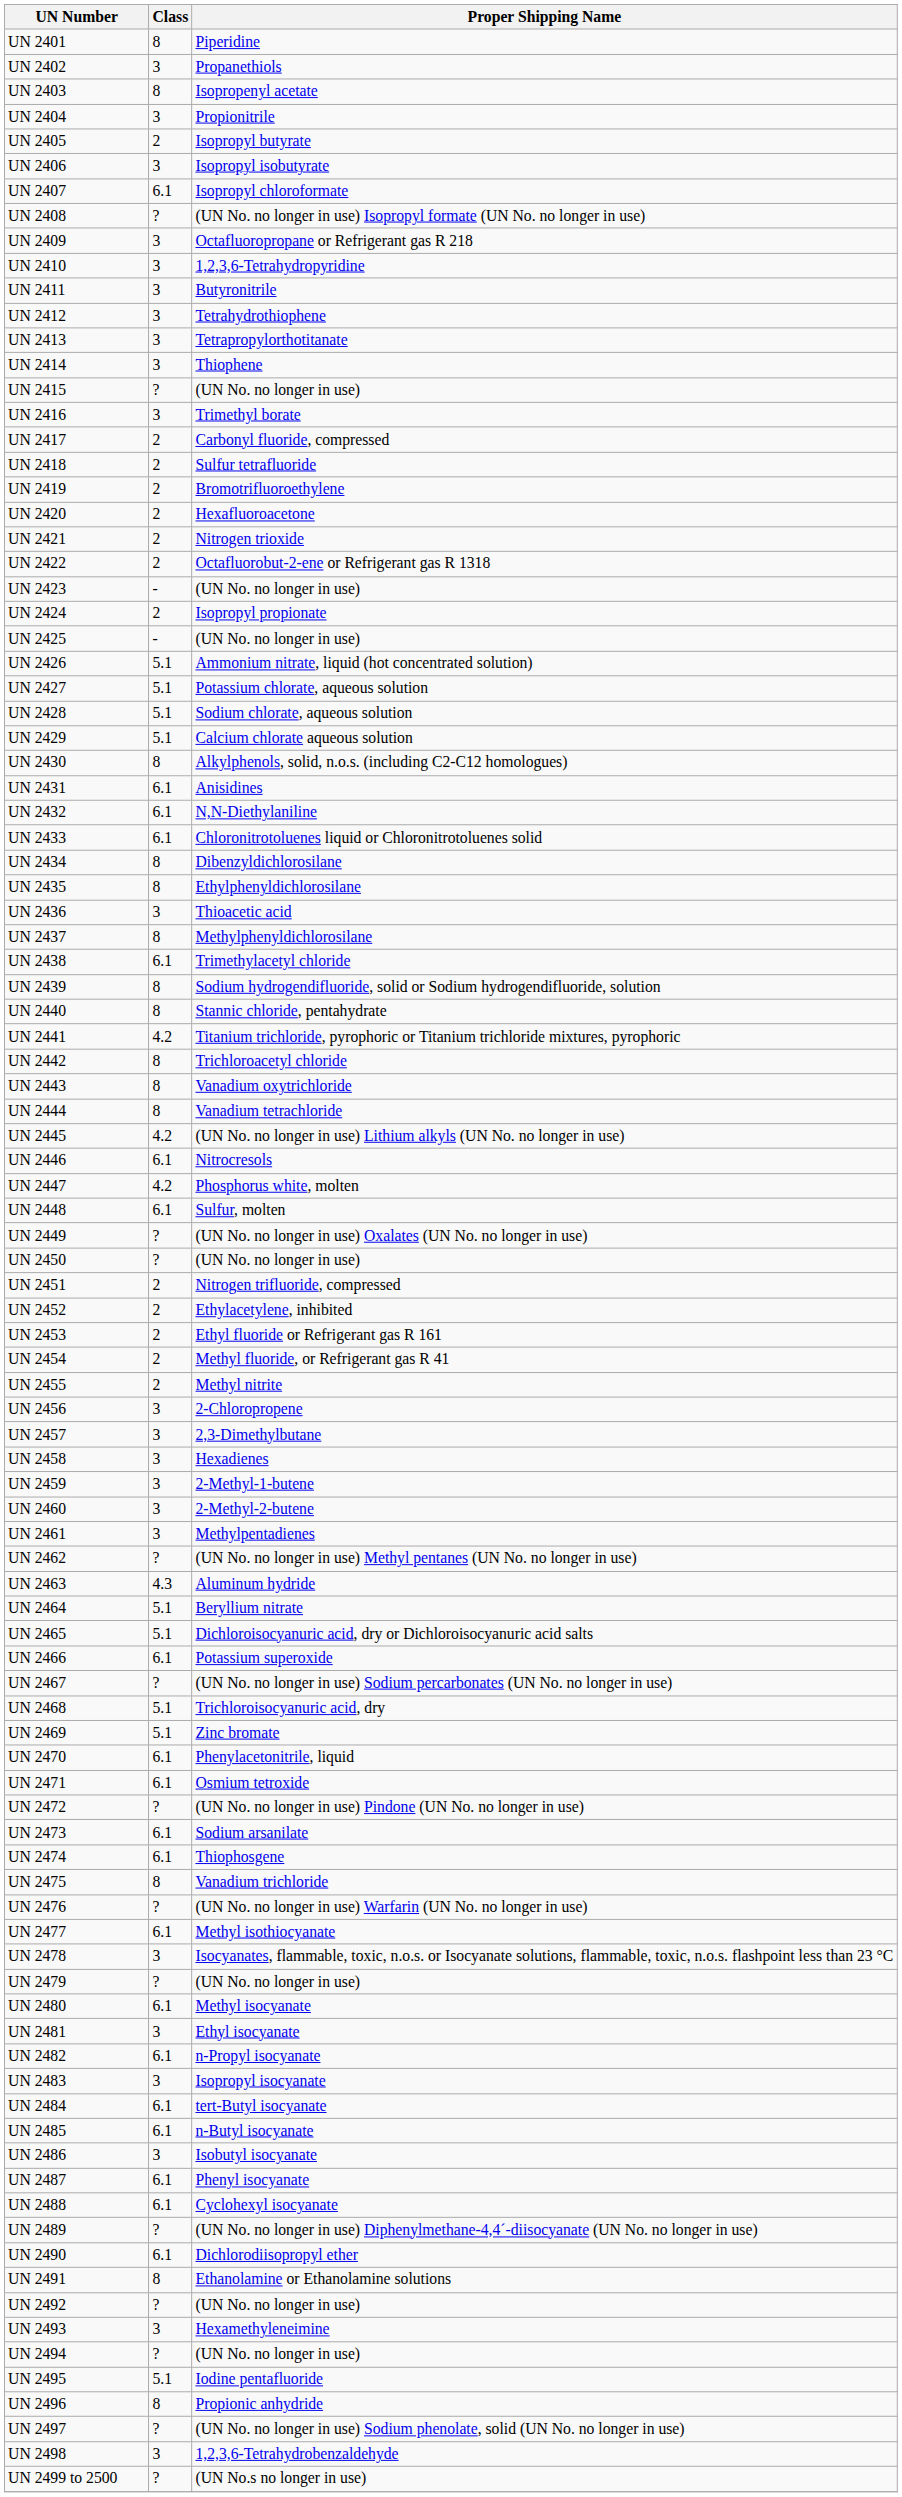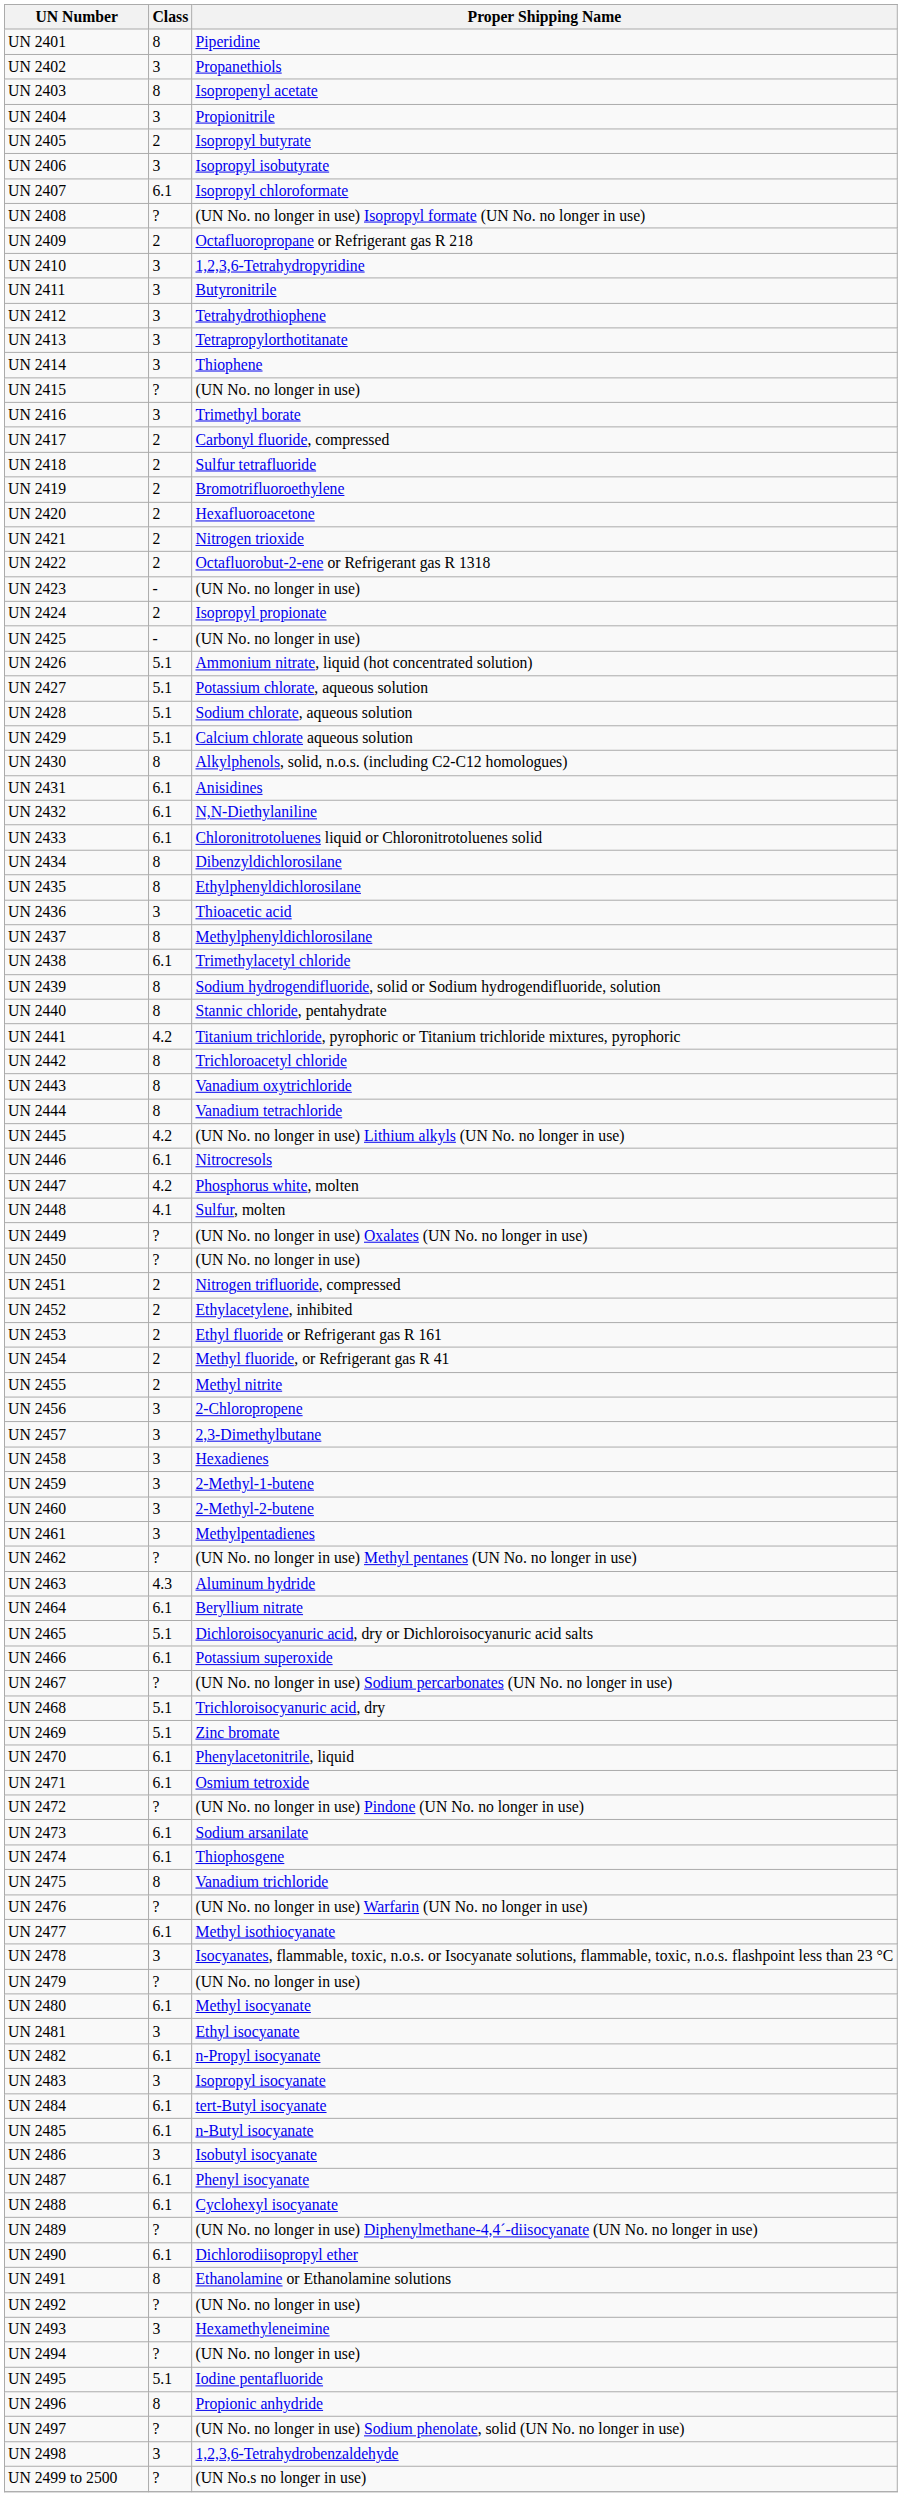 <table class="wikitable">
 <tr>
 <th width="140px">UN Number</th>
 <th>Class</th>
 <th>Proper Shipping Name</th>
 </tr>
 <tr>
 <td>UN 2401</td>
 <td>8</td>
 <td><a href='#'>Piperidine</a></td>
 </tr>
 <tr>
 <td>UN 2402</td>
 <td>3</td>
 <td><a href='#'>Propanethiols</a></td>
 </tr>
 <tr>
 <td>UN 2403</td>
 <td>8</td>
 <td><a href='#'>Isopropenyl acetate</a></td>
 </tr>
 <tr>
 <td>UN 2404</td>
 <td>3</td>
 <td><a href='#'>Propionitrile</a></td>
 </tr>
 <tr>
 <td>UN 2405</td>
 <td>2</td>
 <td><a href='#'>Isopropyl butyrate</a></td>
 </tr>
 <tr>
 <td>UN 2406</td>
 <td>3</td>
 <td><a href='#'>Isopropyl isobutyrate</a></td>
 </tr>
 <tr>
 <td>UN 2407</td>
 <td>6.1</td>
 <td><a href='#'>Isopropyl chloroformate</a></td>
 </tr>
 <tr>
 <td>UN 2408</td>
 <td>?</td>
 <td>(UN No. no longer in use) <a href='#'>Isopropyl formate</a> (UN No. no longer in use)</td>
 </tr>
 <tr>
 <td>UN 2409</td>
-<td>3</td>
+<td>2</td>
 <td><a href='#'>Octafluoropropane</a> or Refrigerant gas R 218</td>
 </tr>
 <tr>
 <td>UN 2410</td>
 <td>3</td>
 <td><a href='#'>1,2,3,6-Tetrahydropyridine</a></td>
 </tr>
 <tr>
 <td>UN 2411</td>
 <td>3</td>
 <td><a href='#'>Butyronitrile</a></td>
 </tr>
 <tr>
 <td>UN 2412</td>
 <td>3</td>
 <td><a href='#'>Tetrahydrothiophene</a></td>
 </tr>
 <tr>
 <td>UN 2413</td>
 <td>3</td>
 <td><a href='#'>Tetrapropylorthotitanate</a></td>
 </tr>
 <tr>
 <td>UN 2414</td>
 <td>3</td>
 <td><a href='#'>Thiophene</a></td>
 </tr>
 <tr>
 <td>UN 2415</td>
 <td>?</td>
 <td>(UN No. no longer in use)</td>
 </tr>
 <tr>
 <td>UN 2416</td>
 <td>3</td>
 <td><a href='#'>Trimethyl borate</a></td>
 </tr>
 <tr>
 <td>UN 2417</td>
 <td>2</td>
 <td><a href='#'>Carbonyl fluoride</a>, compressed</td>
 </tr>
 <tr>
 <td>UN 2418</td>
 <td>2</td>
 <td><a href='#'>Sulfur tetrafluoride</a></td>
 </tr>
 <tr>
 <td>UN 2419</td>
 <td>2</td>
 <td><a href='#'>Bromotrifluoroethylene</a></td>
 </tr>
 <tr>
 <td>UN 2420</td>
 <td>2</td>
 <td><a href='#'>Hexafluoroacetone</a></td>
 </tr>
 <tr>
 <td>UN 2421</td>
 <td>2</td>
 <td><a href='#'>Nitrogen trioxide</a></td>
 </tr>
 <tr>
 <td>UN 2422</td>
 <td>2</td>
 <td><a href='#'>Octafluorobut-2-ene</a> or Refrigerant gas R 1318</td>
 </tr>
 <tr>
 <td>UN 2423</td>
 <td>-</td>
 <td>(UN No. no longer in use)</td>
 </tr>
 <tr>
 <td>UN 2424</td>
 <td>2</td>
 <td><a href='#'>Isopropyl propionate</a></td>
 </tr>
 <tr>
 <td>UN 2425</td>
 <td>-</td>
 <td>(UN No. no longer in use)</td>
 </tr>
 <tr>
 <td>UN 2426</td>
 <td>5.1</td>
 <td><a href='#'>Ammonium nitrate</a>, liquid (hot concentrated solution)</td>
 </tr>
 <tr>
 <td>UN 2427</td>
 <td>5.1</td>
 <td><a href='#'>Potassium chlorate</a>, aqueous solution</td>
 </tr>
 <tr>
 <td>UN 2428</td>
 <td>5.1</td>
 <td><a href='#'>Sodium chlorate</a>, aqueous solution</td>
 </tr>
 <tr>
 <td>UN 2429</td>
 <td>5.1</td>
 <td><a href='#'>Calcium chlorate</a> aqueous solution</td>
 </tr>
 <tr>
 <td>UN 2430</td>
 <td>8</td>
 <td><a href='#'>Alkylphenols</a>, solid, n.o.s. (including C2-C12 homologues)</td>
 </tr>
 <tr>
 <td>UN 2431</td>
 <td>6.1</td>
 <td><a href='#'>Anisidines</a></td>
 </tr>
 <tr>
 <td>UN 2432</td>
 <td>6.1</td>
 <td><a href='#'>N,N-Diethylaniline</a></td>
 </tr>
 <tr>
 <td>UN 2433</td>
 <td>6.1</td>
 <td><a href='#'>Chloronitrotoluenes</a> liquid or Chloronitrotoluenes solid</td>
 </tr>
 <tr>
 <td>UN 2434</td>
 <td>8</td>
 <td><a href='#'>Dibenzyldichlorosilane</a></td>
 </tr>
 <tr>
 <td>UN 2435</td>
 <td>8</td>
 <td><a href='#'>Ethylphenyldichlorosilane</a></td>
 </tr>
 <tr>
 <td>UN 2436</td>
 <td>3</td>
 <td><a href='#'>Thioacetic acid</a></td>
 </tr>
 <tr>
 <td>UN 2437</td>
 <td>8</td>
 <td><a href='#'>Methylphenyldichlorosilane</a></td>
 </tr>
 <tr>
 <td>UN 2438</td>
 <td>6.1</td>
 <td><a href='#'>Trimethylacetyl chloride</a></td>
 </tr>
 <tr>
 <td>UN 2439</td>
 <td>8</td>
 <td><a href='#'>Sodium hydrogendifluoride</a>, solid or Sodium hydrogendifluoride, solution</td>
 </tr>
 <tr>
 <td>UN 2440</td>
 <td>8</td>
 <td><a href='#'>Stannic chloride</a>, pentahydrate</td>
 </tr>
 <tr>
 <td>UN 2441</td>
 <td>4.2</td>
 <td><a href='#'>Titanium trichloride</a>, pyrophoric or Titanium trichloride mixtures, pyrophoric</td>
 </tr>
 <tr>
 <td>UN 2442</td>
 <td>8</td>
 <td><a href='#'>Trichloroacetyl chloride</a></td>
 </tr>
 <tr>
 <td>UN 2443</td>
 <td>8</td>
 <td><a href='#'>Vanadium oxytrichloride</a></td>
 </tr>
 <tr>
 <td>UN 2444</td>
 <td>8</td>
 <td><a href='#'>Vanadium tetrachloride</a></td>
 </tr>
 <tr>
 <td>UN 2445</td>
 <td>4.2</td>
 <td>(UN No. no longer in use) <a href='#'>Lithium alkyls</a> (UN No. no longer in use)</td>
 </tr>
 <tr>
 <td>UN 2446</td>
 <td>6.1</td>
 <td><a href='#'>Nitrocresols</a></td>
 </tr>
 <tr>
 <td>UN 2447</td>
 <td>4.2</td>
 <td><a href='#'>Phosphorus white</a>, molten</td>
 </tr>
 <tr>
 <td>UN 2448</td>
-<td>6.1</td>
+<td>4.1</td>
 <td><a href='#'>Sulfur</a>, molten</td>
 </tr>
 <tr>
 <td>UN 2449</td>
 <td>?</td>
 <td>(UN No. no longer in use) <a href='#'>Oxalates</a> (UN No. no longer in use)</td>
 </tr>
 <tr>
 <td>UN 2450</td>
 <td>?</td>
 <td>(UN No. no longer in use)</td>
 </tr>
 <tr>
 <td>UN 2451</td>
 <td>2</td>
 <td><a href='#'>Nitrogen trifluoride</a>, compressed</td>
 </tr>
 <tr>
 <td>UN 2452</td>
 <td>2</td>
 <td><a href='#'>Ethylacetylene</a>, inhibited</td>
 </tr>
 <tr>
 <td>UN 2453</td>
 <td>2</td>
 <td><a href='#'>Ethyl fluoride</a> or Refrigerant gas R 161</td>
 </tr>
 <tr>
 <td>UN 2454</td>
 <td>2</td>
 <td><a href='#'>Methyl fluoride</a>, or Refrigerant gas R 41</td>
 </tr>
 <tr>
 <td>UN 2455</td>
 <td>2</td>
 <td><a href='#'>Methyl nitrite</a></td>
 </tr>
 <tr>
 <td>UN 2456</td>
 <td>3</td>
 <td><a href='#'>2-Chloropropene</a></td>
 </tr>
 <tr>
 <td>UN 2457</td>
 <td>3</td>
 <td><a href='#'>2,3-Dimethylbutane</a></td>
 </tr>
 <tr>
 <td>UN 2458</td>
 <td>3</td>
 <td><a href='#'>Hexadienes</a></td>
 </tr>
 <tr>
 <td>UN 2459</td>
 <td>3</td>
 <td><a href='#'>2-Methyl-1-butene</a></td>
 </tr>
 <tr>
 <td>UN 2460</td>
 <td>3</td>
 <td><a href='#'>2-Methyl-2-butene</a></td>
 </tr>
 <tr>
 <td>UN 2461</td>
 <td>3</td>
 <td><a href='#'>Methylpentadienes</a></td>
 </tr>
 <tr>
 <td>UN 2462</td>
 <td>?</td>
 <td>(UN No. no longer in use) <a href='#'>Methyl pentanes</a> (UN No. no longer in use)</td>
 </tr>
 <tr>
 <td>UN 2463</td>
 <td>4.3</td>
 <td><a href='#'>Aluminum hydride</a></td>
 </tr>
 <tr>
 <td>UN 2464</td>
-<td>5.1</td>
+<td>6.1</td>
 <td><a href='#'>Beryllium nitrate</a></td>
 </tr>
 <tr>
 <td>UN 2465</td>
 <td>5.1</td>
 <td><a href='#'>Dichloroisocyanuric acid</a>, dry or Dichloroisocyanuric acid salts</td>
 </tr>
 <tr>
 <td>UN 2466</td>
 <td>6.1</td>
 <td><a href='#'>Potassium superoxide</a></td>
 </tr>
 <tr>
 <td>UN 2467</td>
 <td>?</td>
 <td>(UN No. no longer in use) <a href='#'>Sodium percarbonates</a> (UN No. no longer in use)</td>
 </tr>
 <tr>
 <td>UN 2468</td>
 <td>5.1</td>
 <td><a href='#'>Trichloroisocyanuric acid</a>, dry</td>
 </tr>
 <tr>
 <td>UN 2469</td>
 <td>5.1</td>
 <td><a href='#'>Zinc bromate</a></td>
 </tr>
 <tr>
 <td>UN 2470</td>
 <td>6.1</td>
 <td><a href='#'>Phenylacetonitrile</a>, liquid</td>
 </tr>
 <tr>
 <td>UN 2471</td>
 <td>6.1</td>
 <td><a href='#'>Osmium tetroxide</a></td>
 </tr>
 <tr>
 <td>UN 2472</td>
 <td>?</td>
 <td>(UN No. no longer in use) <a href='#'>Pindone</a> (UN No. no longer in use)</td>
 </tr>
 <tr>
 <td>UN 2473</td>
 <td>6.1</td>
 <td><a href='#'>Sodium arsanilate</a></td>
 </tr>
 <tr>
 <td>UN 2474</td>
 <td>6.1</td>
 <td><a href='#'>Thiophosgene</a></td>
 </tr>
 <tr>
 <td>UN 2475</td>
 <td>8</td>
 <td><a href='#'>Vanadium trichloride</a></td>
 </tr>
 <tr>
 <td>UN 2476</td>
 <td>?</td>
 <td>(UN No. no longer in use) <a href='#'>Warfarin</a> (UN No. no longer in use)</td>
 </tr>
 <tr>
 <td>UN 2477</td>
 <td>6.1</td>
 <td><a href='#'>Methyl isothiocyanate</a></td>
 </tr>
 <tr>
 <td>UN 2478</td>
 <td>3</td>
 <td><a href='#'>Isocyanates</a>, flammable, toxic, n.o.s. or Isocyanate solutions, flammable, toxic, n.o.s. flashpoint less than 23 °C</td>
 </tr>
 <tr>
 <td>UN 2479</td>
 <td>?</td>
 <td>(UN No. no longer in use)</td>
 </tr>
 <tr>
 <td>UN 2480</td>
 <td>6.1</td>
 <td><a href='#'>Methyl isocyanate</a></td>
 </tr>
 <tr>
 <td>UN 2481</td>
 <td>3</td>
 <td><a href='#'>Ethyl isocyanate</a></td>
 </tr>
 <tr>
 <td>UN 2482</td>
 <td>6.1</td>
 <td><a href='#'>n-Propyl isocyanate</a></td>
 </tr>
 <tr>
 <td>UN 2483</td>
 <td>3</td>
 <td><a href='#'>Isopropyl isocyanate</a></td>
 </tr>
 <tr>
 <td>UN 2484</td>
 <td>6.1</td>
 <td><a href='#'>tert-Butyl isocyanate</a></td>
 </tr>
 <tr>
 <td>UN 2485</td>
 <td>6.1</td>
 <td><a href='#'>n-Butyl isocyanate</a></td>
 </tr>
 <tr>
 <td>UN 2486</td>
 <td>3</td>
 <td><a href='#'>Isobutyl isocyanate</a></td>
 </tr>
 <tr>
 <td>UN 2487</td>
 <td>6.1</td>
 <td><a href='#'>Phenyl isocyanate</a></td>
 </tr>
 <tr>
 <td>UN 2488</td>
 <td>6.1</td>
 <td><a href='#'>Cyclohexyl isocyanate</a></td>
 </tr>
 <tr>
 <td>UN 2489</td>
 <td>?</td>
 <td>(UN No. no longer in use) <a href='#'>Diphenylmethane-4,4´-diisocyanate</a> (UN No. no longer in use)</td>
 </tr>
 <tr>
 <td>UN 2490</td>
 <td>6.1</td>
 <td><a href='#'>Dichlorodiisopropyl ether</a></td>
 </tr>
 <tr>
 <td>UN 2491</td>
 <td>8</td>
 <td><a href='#'>Ethanolamine</a> or Ethanolamine solutions</td>
 </tr>
 <tr>
 <td>UN 2492</td>
 <td>?</td>
 <td>(UN No. no longer in use)</td>
 </tr>
 <tr>
 <td>UN 2493</td>
 <td>3</td>
 <td><a href='#'>Hexamethyleneimine</a></td>
 </tr>
 <tr>
 <td>UN 2494</td>
 <td>?</td>
 <td>(UN No. no longer in use)</td>
 </tr>
 <tr>
 <td>UN 2495</td>
 <td>5.1</td>
 <td><a href='#'>Iodine pentafluoride</a></td>
 </tr>
 <tr>
 <td>UN 2496</td>
 <td>8</td>
 <td><a href='#'>Propionic anhydride</a></td>
 </tr>
 <tr>
 <td>UN 2497</td>
 <td>?</td>
 <td>(UN No. no longer in use) <a href='#'>Sodium phenolate</a>, solid (UN No. no longer in use)</td>
 </tr>
 <tr>
 <td>UN 2498</td>
 <td>3</td>
 <td><a href='#'>1,2,3,6-Tetrahydrobenzaldehyde</a></td>
 </tr>
 <tr>
 <td>UN 2499 to 2500</td>
 <td>?</td>
 <td>(UN No.s no longer in use)</td>
 </tr>
 <tr>
 </tr>
 </table>
